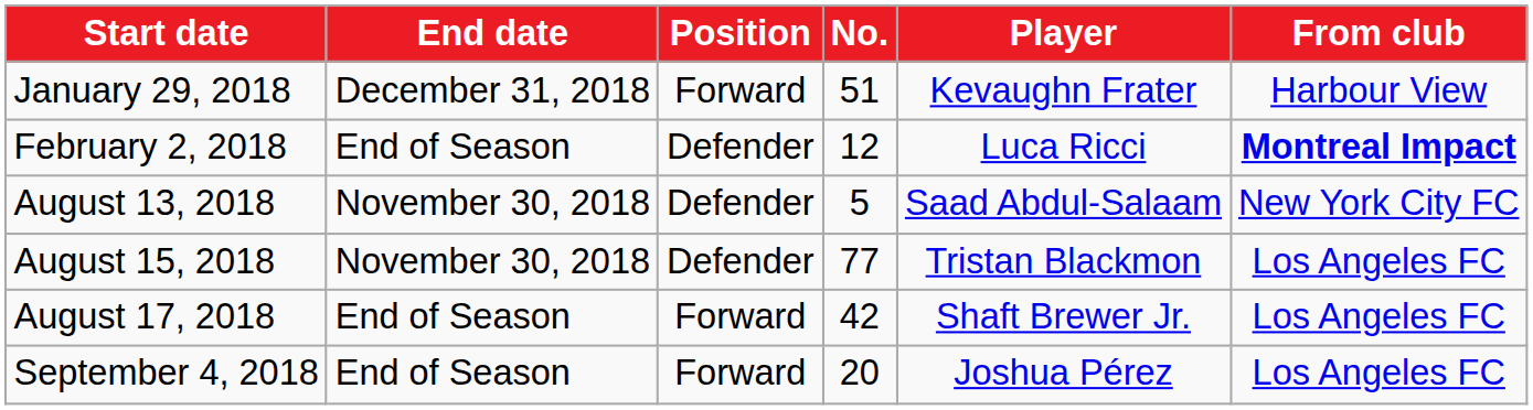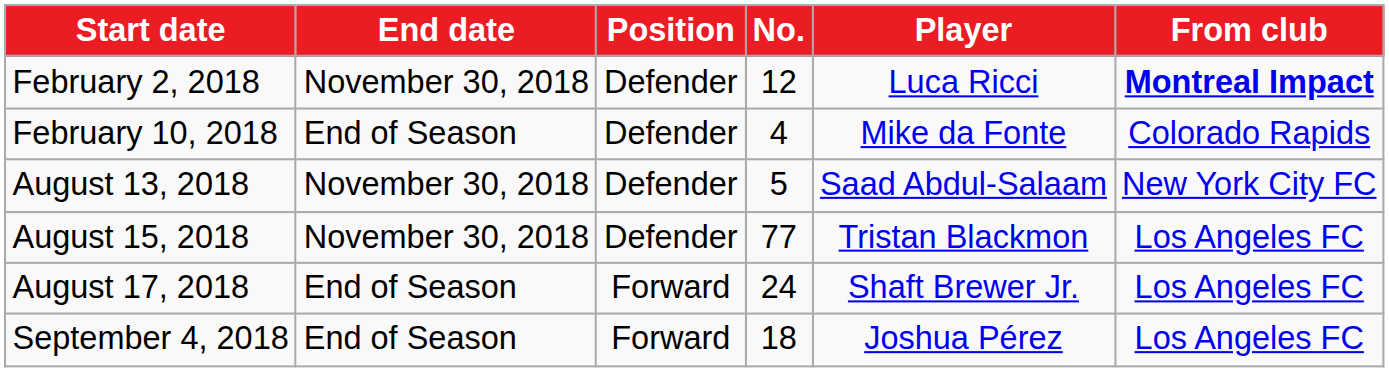 <table class="wikitable">
 <tr>
 <th style="background:#EC1C24; color:white;"><strong>Start date</strong></th>
 <th style="background:#EC1C24; color:white;"><strong>End date</strong></th>
 <th style="background:#EC1C24; color:white;"><strong>Position</strong></th>
 <th style="background:#EC1C24; color:white;"><strong>No.</strong></th>
 <th style="background:#EC1C24; color:white;"><strong>Player</strong></th>
 <th style="background:#EC1C24; color:white;"><strong>From club</strong></th>
 </tr>
 <tr>
-<td>January 29, 2018</td>
-<td>December 31, 2018</td>
-<td style="text-align:center;">Forward</td>
-<td style="text-align:center;">51</td>
-<td style="text-align:center;"> <a href='#'>Kevaughn Frater</a></td>
-<td style="text-align:center;"> <a href='#'>Harbour View</a></td>
-</tr>
-<tr>
 <td>February 2, 2018</td>
-<td>End of Season</td>
+<td>November 30, 2018</td>
 <td style="text-align:center;">Defender</td>
 <td style="text-align:center;">12</td>
 <td style="text-align:center;"> <a href='#'>Luca Ricci</a></td>
 <td style="text-align:center;"><strong> <a href='#'>Montreal Impact</a></strong></td>
+</tr>
+<tr>
+<td>February 10, 2018</td>
+<td>End of Season</td>
+<td style="text-align:center;">Defender</td>
+<td style="text-align:center;">4</td>
+<td style="text-align:center;"> <a href='#'>Mike da Fonte</a></td>
+<td style="text-align:center;"> <a href='#'>Colorado Rapids</a></td>
 </tr>
 <tr>
 <td>August 13, 2018</td>
 <td>November 30, 2018</td>
 <td style="text-align:center;">Defender</td>
 <td style="text-align:center;">5</td>
 <td style="text-align:center;"> <a href='#'>Saad Abdul-Salaam</a></td>
 <td style="text-align:center;"> <a href='#'>New York City FC</a></td>
 </tr>
 <tr>
 <td>August 15, 2018</td>
 <td>November 30, 2018</td>
 <td style="text-align:center;">Defender</td>
 <td style="text-align:center;">77</td>
 <td style="text-align:center;"> <a href='#'>Tristan Blackmon</a></td>
 <td style="text-align:center;"> <a href='#'>Los Angeles FC</a></td>
 </tr>
 <tr>
 <td>August 17, 2018</td>
 <td>End of Season</td>
 <td style="text-align:center;">Forward</td>
-<td style="text-align:center;">42</td>
+<td style="text-align:center;">24</td>
 <td style="text-align:center;"> <a href='#'>Shaft Brewer Jr.</a></td>
 <td style="text-align:center;"> <a href='#'>Los Angeles FC</a></td>
 </tr>
 <tr>
 <td>September 4, 2018</td>
 <td>End of Season</td>
 <td style="text-align:center;">Forward</td>
-<td style="text-align:center;">20</td>
+<td style="text-align:center;">18</td>
 <td style="text-align:center;"> <a href='#'>Joshua Pérez</a></td>
 <td style="text-align:center;"> <a href='#'>Los Angeles FC</a></td>
 </tr>
 </table>
